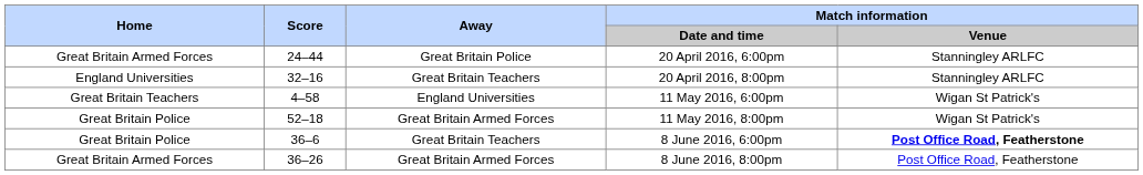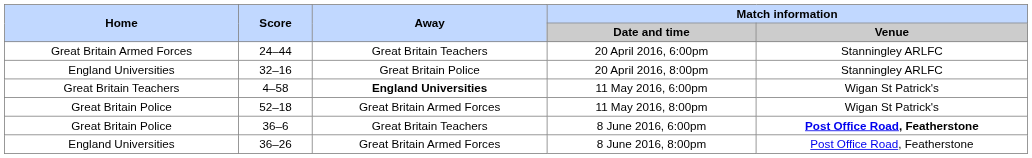 <table style="border-collapse:collapse; font-size:90%; text-align:center;" width="100%" cellspacing="0" cellpadding="3" border="1">
 <tr bgcolor="#C1D8FF">
 <th width="19%" rowspan="2">Home</th>
 <th width="6%" rowspan="2">Score</th>
 <th width="19%" rowspan="2">Away</th>
 <th colspan="2">Match information</th>
 </tr>
 <tr bgcolor="#CCCCCC">
 <th width="17%">Date and time</th>
 <th width="22%">Venue</th>
 </tr>
 <tr>
 <td>Great Britain Armed Forces</td>
 <td>24–44</td>
-<td>Great Britain Police</td>
+<td>Great Britain Teachers</td>
 <td>20 April 2016, 6:00pm</td>
 <td>Stanningley ARLFC</td>
 </tr>
 <tr>
 <td>England Universities</td>
 <td>32–16</td>
-<td>Great Britain Teachers</td>
+<td>Great Britain Police</td>
 <td>20 April 2016, 8:00pm</td>
 <td>Stanningley ARLFC</td>
 </tr>
 <tr>
 <td>Great Britain Teachers</td>
 <td>4–58</td>
-<td>England Universities</td>
+<td><strong>England Universities</strong></td>
 <td>11 May 2016, 6:00pm</td>
 <td>Wigan St Patrick's</td>
 </tr>
 <tr>
 <td>Great Britain Police</td>
 <td>52–18</td>
 <td>Great Britain Armed Forces</td>
 <td>11 May 2016, 8:00pm</td>
 <td>Wigan St Patrick's</td>
 </tr>
 <tr>
 <td>Great Britain Police</td>
 <td>36–6</td>
 <td>Great Britain Teachers</td>
 <td>8 June 2016, 6:00pm</td>
 <td><strong><a href='#'>Post Office Road</a>, Featherstone</strong></td>
 </tr>
 <tr>
-<td>Great Britain Armed Forces</td>
+<td>England Universities</td>
 <td>36–26</td>
 <td>Great Britain Armed Forces</td>
 <td>8 June 2016, 8:00pm</td>
 <td><a href='#'>Post Office Road</a>, Featherstone</td>
 </tr>
 </table>
